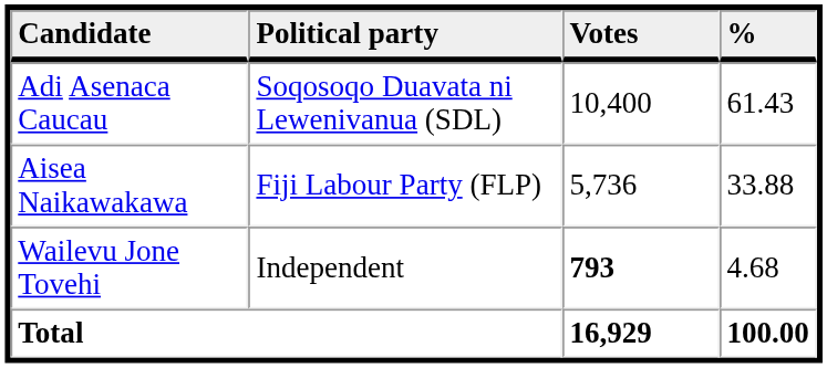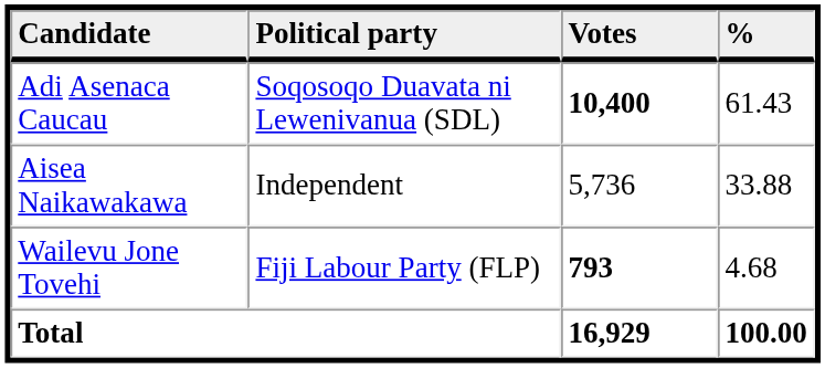 <table table width="70%" border="1" align="center" cellpadding=3 cellspacing=0 style="margin:5px; border:3px solid;">
 <tr>
 <td td width="30%" style="border-bottom:3px solid; background:#efefef;"><strong>Candidate</strong></td>
 <td td width="40%" style="border-bottom:3px solid; background:#efefef;"><strong>Political party</strong></td>
 <td td width="20%" style="border-bottom:3px solid; background:#efefef;"><strong>Votes</strong></td>
 <td td width="10%" style="border-bottom:3px solid; background:#efefef;"><strong>%</strong></td>
 </tr>
 <tr>
 <td><a href='#'>Adi</a> <a href='#'>Asenaca Caucau</a></td>
 <td><a href='#'>Soqosoqo Duavata ni Lewenivanua</a> (SDL)</td>
-<td>10,400</td>
+<td><strong>10,400</strong></td>
 <td>61.43</td>
 </tr>
 <tr>
 <td><a href='#'>Aisea Naikawakawa</a></td>
-<td><a href='#'>Fiji Labour Party</a> (FLP)</td>
+<td>Independent</td>
 <td>5,736</td>
 <td>33.88</td>
 </tr>
 <tr>
 <td><a href='#'>Wailevu Jone Tovehi</a></td>
-<td>Independent</td>
+<td><a href='#'>Fiji Labour Party</a> (FLP)</td>
 <td><strong>793</strong></td>
 <td>4.68</td>
 </tr>
 <tr>
 <td colspan=2><strong>Total</strong></td>
 <td><strong>16,929</strong></td>
 <td><strong>100.00</strong></td>
 </tr>
 <tr>
 </tr>
 </table>
